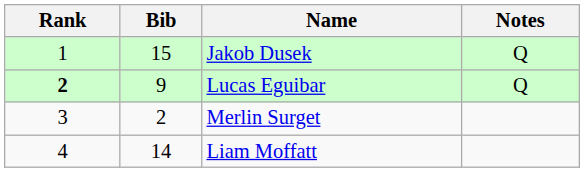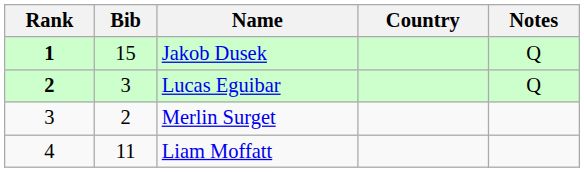 <table class="wikitable" style="text-align:center; width:450px">
 <tr>
 <th>Rank</th>
 <th>Bib</th>
 <th>Name</th>
+<th>Country</th>
 <th>Notes</th>
 </tr>
 <tr bgcolor=ccffcc>
-<td>1</td>
+<td><strong>1</strong></td>
 <td>15</td>
 <td align=left><a href='#'>Jakob Dusek</a></td>
+<td align=left></td>
 <td>Q</td>
 </tr>
 <tr bgcolor=ccffcc>
 <td><strong>2</strong></td>
-<td>9</td>
+<td>3</td>
 <td align=left><a href='#'>Lucas Eguibar</a></td>
+<td align=left></td>
 <td>Q</td>
 </tr>
 <tr>
 <td>3</td>
 <td>2</td>
 <td align=left><a href='#'>Merlin Surget</a></td>
+<td align=left></td>
 <td></td>
 </tr>
 <tr>
 <td>4</td>
-<td>14</td>
+<td>11</td>
 <td align=left><a href='#'>Liam Moffatt</a></td>
+<td align=left></td>
 <td></td>
 </tr>
 </table>
